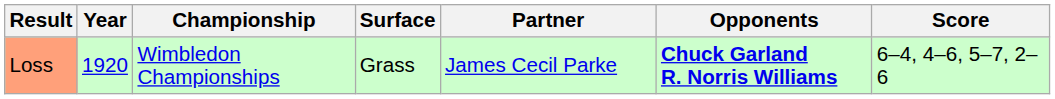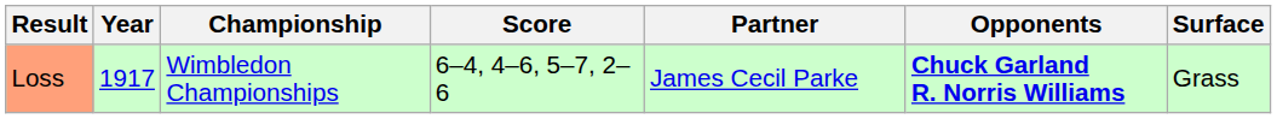 <table class="sortable wikitable">
 <tr>
 <th style="width:40px">Result</th>
 <th style="width:30px">Year</th>
 <th style="width:165px">Championship</th>
-<th style="width:50px">Surface</th>
+<th style="width:130px" class="unsortable">Score</th>
 <th style="width:160px">Partner</th>
 <th style="width:160px">Opponents</th>
-<th style="width:130px" class="unsortable">Score</th>
+<th style="width:50px">Surface</th>
 </tr>
 <tr style="background:#cfc;">
 <td style="background:#ffa07a;">Loss</td>
-<td><a href='#'>1920</a></td>
+<td><a href='#'>1917</a></td>
 <td><a href='#'>Wimbledon Championships</a></td>
-<td>Grass</td>
+<td>6–4, 4–6, 5–7, 2–6</td>
 <td> <a href='#'>James Cecil Parke</a></td>
 <td><strong> <a href='#'>Chuck Garland</a> <br>  <a href='#'>R. Norris Williams</a></strong></td>
-<td>6–4, 4–6, 5–7, 2–6</td>
+<td>Grass</td>
 </tr>
 </table>
